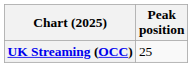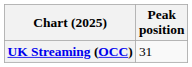 <table class="wikitable plainrowheaders">
 <tr>
 <th align="left">Chart (2025)</th>
 <th align="center">Peak<br>position</th>
 </tr>
 <tr>
 <th scope="row"><a href='#'>UK Streaming</a> (<a href='#'>OCC</a>)</th>
-<td>25</td>
+<td>31</td>
 </tr>
 </table>
